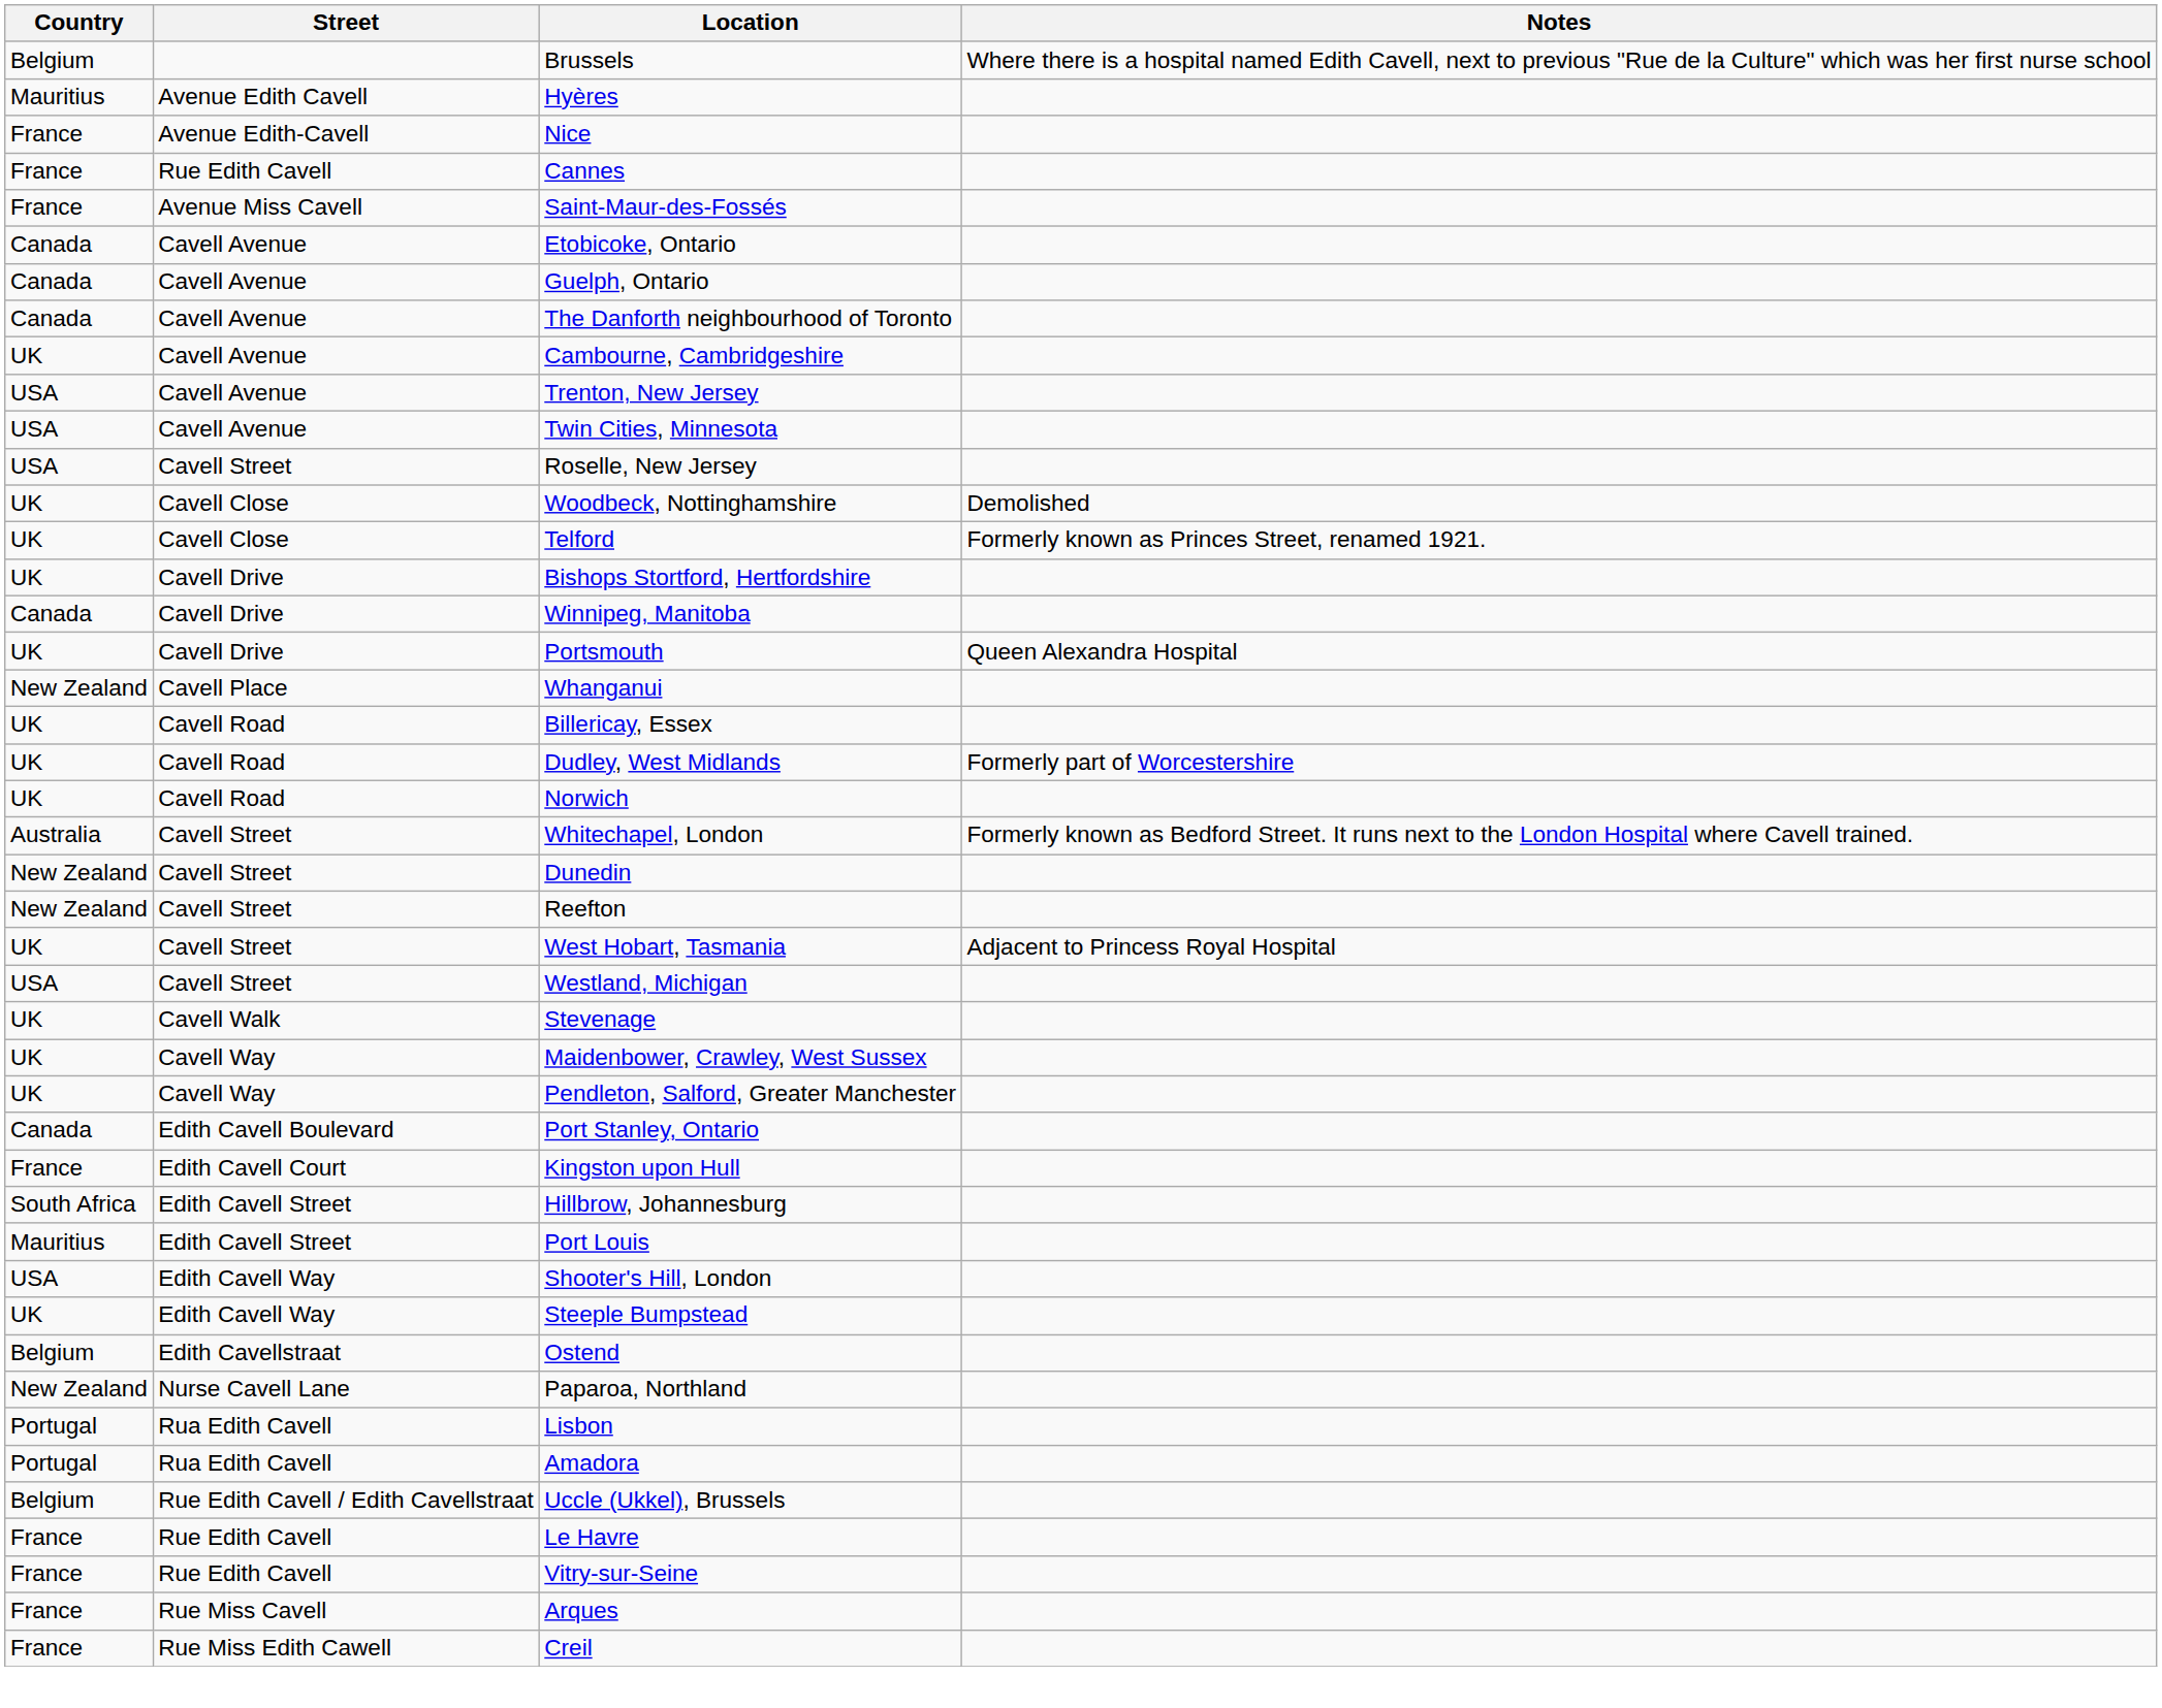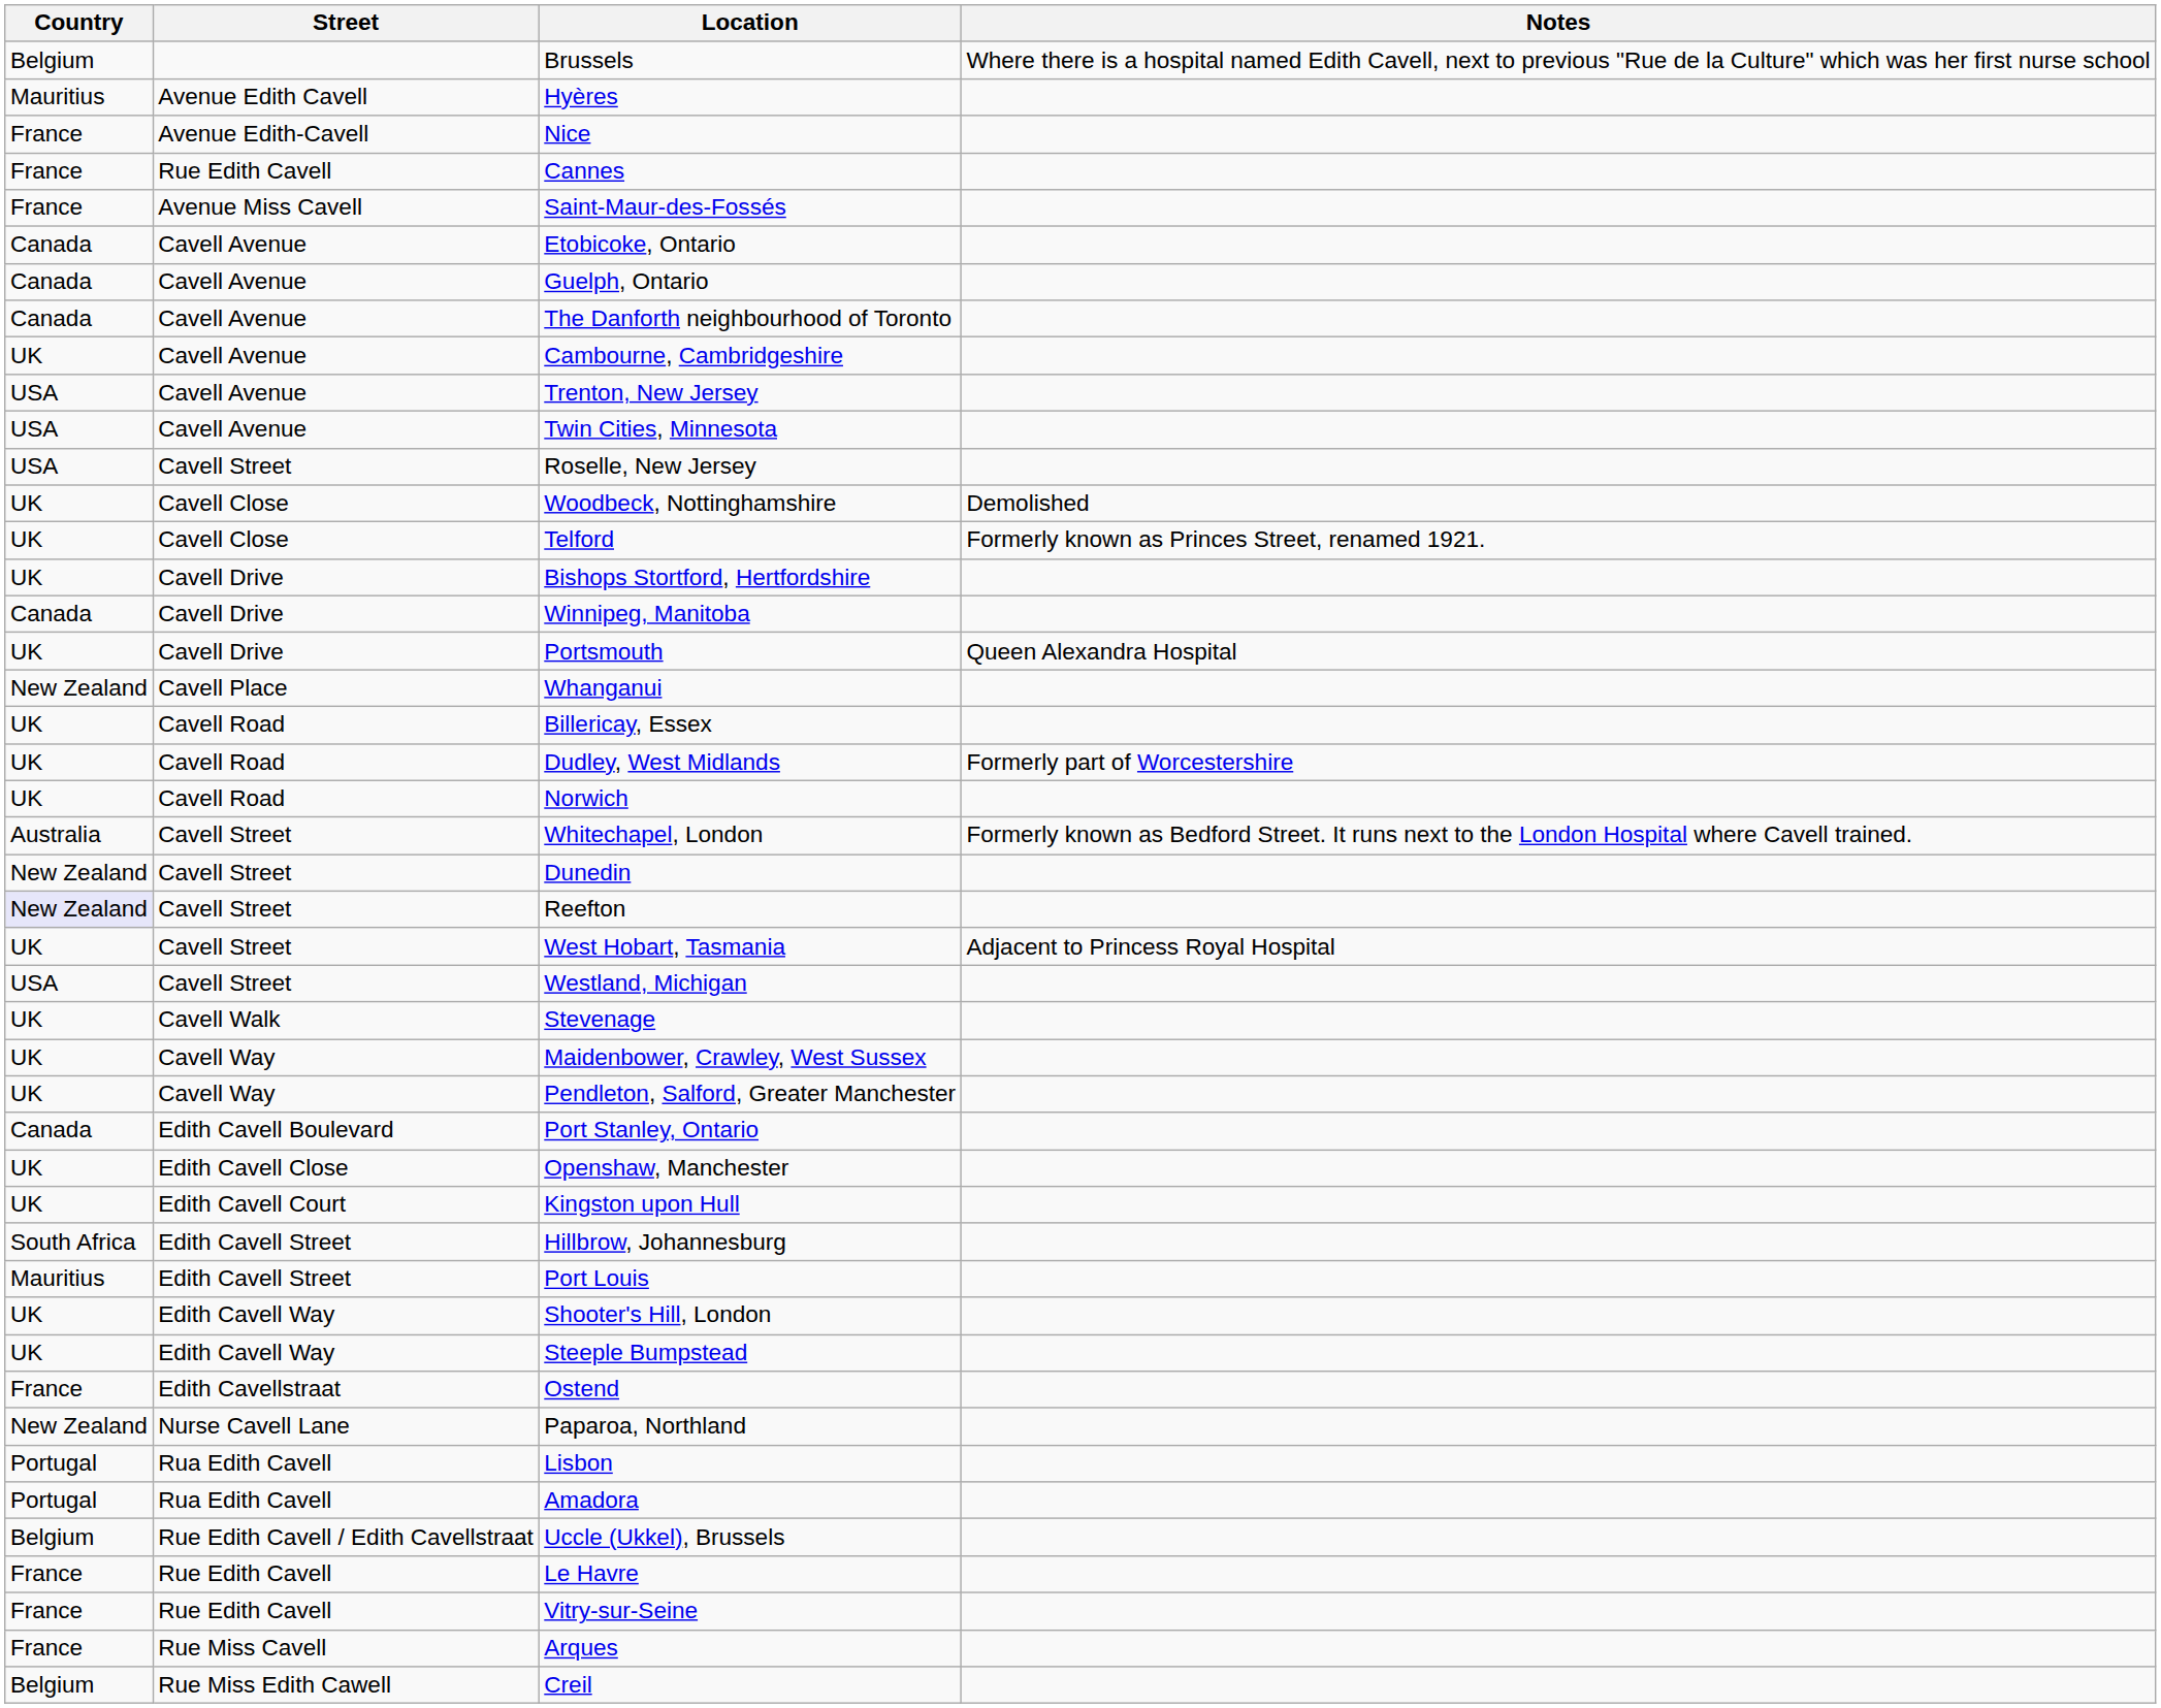 <table class="wikitable sortable">
 <tr>
 <th>Country</th>
 <th>Street</th>
 <th>Location</th>
 <th>Notes</th>
 </tr>
 <tr>
 <td>Belgium</td>
 <td></td>
 <td>Brussels</td>
 <td>Where there is a hospital named Edith Cavell, next to previous "Rue de la Culture" which was her first nurse school</td>
 </tr>
 <tr>
 <td>Mauritius</td>
 <td>Avenue Edith Cavell</td>
 <td><a href='#'>Hyères</a></td>
 <td></td>
 </tr>
 <tr>
 <td>France</td>
 <td>Avenue Edith-Cavell</td>
 <td><a href='#'>Nice</a></td>
 <td></td>
 </tr>
 <tr>
 <td>France</td>
 <td>Rue Edith Cavell</td>
 <td><a href='#'>Cannes</a></td>
 <td></td>
 </tr>
 <tr>
 <td>France</td>
 <td>Avenue Miss Cavell</td>
 <td><a href='#'>Saint-Maur-des-Fossés</a></td>
 <td></td>
 </tr>
 <tr>
 <td>Canada</td>
 <td>Cavell Avenue</td>
 <td><a href='#'>Etobicoke</a>, Ontario</td>
 <td></td>
 </tr>
 <tr>
 <td>Canada</td>
 <td>Cavell Avenue</td>
 <td><a href='#'>Guelph</a>, Ontario</td>
 <td></td>
 </tr>
 <tr>
 <td>Canada</td>
 <td>Cavell Avenue</td>
 <td><a href='#'>The Danforth</a> neighbourhood of Toronto</td>
 <td></td>
 </tr>
 <tr>
 <td>UK</td>
 <td>Cavell Avenue</td>
 <td><a href='#'>Cambourne</a>, <a href='#'>Cambridgeshire</a></td>
 <td></td>
 </tr>
 <tr>
 <td>USA</td>
 <td>Cavell Avenue</td>
 <td><a href='#'>Trenton, New Jersey</a></td>
 <td></td>
 </tr>
 <tr>
 <td>USA</td>
 <td>Cavell Avenue</td>
 <td><a href='#'>Twin Cities</a>, <a href='#'>Minnesota</a></td>
 <td></td>
 </tr>
 <tr>
 <td>USA</td>
 <td>Cavell Street</td>
 <td>Roselle, New Jersey</td>
 <td></td>
 </tr>
 <tr>
 <td>UK</td>
 <td>Cavell Close</td>
 <td><a href='#'>Woodbeck</a>, Nottinghamshire</td>
 <td>Demolished</td>
 </tr>
 <tr>
 <td>UK</td>
 <td>Cavell Close</td>
 <td><a href='#'>Telford</a></td>
 <td>Formerly known as Princes Street, renamed 1921.</td>
 </tr>
 <tr>
 <td>UK</td>
 <td>Cavell Drive</td>
 <td><a href='#'>Bishops Stortford</a>, <a href='#'>Hertfordshire</a></td>
 <td></td>
 </tr>
 <tr>
 <td>Canada</td>
 <td>Cavell Drive</td>
 <td><a href='#'>Winnipeg, Manitoba</a></td>
 <td></td>
 </tr>
 <tr>
 <td>UK</td>
 <td>Cavell Drive</td>
 <td><a href='#'>Portsmouth</a></td>
 <td>Queen Alexandra Hospital</td>
 </tr>
 <tr>
 <td>New Zealand</td>
 <td>Cavell Place</td>
 <td><a href='#'>Whanganui</a></td>
 <td></td>
 </tr>
 <tr>
 <td>UK</td>
 <td>Cavell Road</td>
 <td><a href='#'>Billericay</a>, Essex</td>
 <td></td>
 </tr>
 <tr>
 <td>UK</td>
 <td>Cavell Road</td>
 <td><a href='#'>Dudley</a>, <a href='#'>West Midlands</a></td>
 <td>Formerly part of <a href='#'>Worcestershire</a></td>
 </tr>
 <tr>
 <td>UK</td>
 <td>Cavell Road</td>
 <td><a href='#'>Norwich</a></td>
 <td></td>
 </tr>
 <tr>
 <td>Australia</td>
 <td>Cavell Street</td>
 <td><a href='#'>Whitechapel</a>, London</td>
 <td>Formerly known as Bedford Street. It runs next to the <a href='#'>London Hospital</a> where Cavell trained.</td>
 </tr>
 <tr>
 <td>New Zealand</td>
 <td>Cavell Street</td>
 <td><a href='#'>Dunedin</a></td>
 <td></td>
 </tr>
 <tr>
-<td>New Zealand</td>
+<td style="background: lavender;">New Zealand</td>
 <td>Cavell Street</td>
 <td>Reefton</td>
 <td></td>
 </tr>
 <tr>
 <td>UK</td>
 <td>Cavell Street</td>
 <td><a href='#'>West Hobart</a>, <a href='#'>Tasmania</a></td>
 <td>Adjacent to Princess Royal Hospital</td>
 </tr>
 <tr>
 <td>USA</td>
 <td>Cavell Street</td>
 <td><a href='#'>Westland, Michigan</a></td>
 <td></td>
 </tr>
 <tr>
 <td>UK</td>
 <td>Cavell Walk</td>
 <td><a href='#'>Stevenage</a></td>
 <td></td>
 </tr>
 <tr>
 <td>UK</td>
 <td>Cavell Way</td>
 <td><a href='#'>Maidenbower</a>, <a href='#'>Crawley</a>, <a href='#'>West Sussex</a></td>
 <td></td>
 </tr>
 <tr>
 <td>UK</td>
 <td>Cavell Way</td>
 <td><a href='#'>Pendleton</a>, <a href='#'>Salford</a>, Greater Manchester</td>
 <td></td>
 </tr>
 <tr>
 <td>Canada</td>
 <td>Edith Cavell Boulevard</td>
 <td><a href='#'>Port Stanley, Ontario</a></td>
 <td></td>
 </tr>
 <tr>
-<td>France</td>
+<td>UK</td>
+<td>Edith Cavell Close</td>
+<td><a href='#'>Openshaw</a>, Manchester</td>
+<td></td>
+</tr>
+<tr>
+<td>UK</td>
 <td>Edith Cavell Court</td>
 <td><a href='#'>Kingston upon Hull</a></td>
 <td></td>
 </tr>
 <tr>
 <td>South Africa</td>
 <td>Edith Cavell Street</td>
 <td><a href='#'>Hillbrow</a>, Johannesburg</td>
 <td></td>
 </tr>
 <tr>
 <td>Mauritius</td>
 <td>Edith Cavell Street</td>
 <td><a href='#'>Port Louis</a></td>
 <td></td>
 </tr>
 <tr>
-<td>USA</td>
+<td>UK</td>
 <td>Edith Cavell Way</td>
 <td><a href='#'>Shooter's Hill</a>, London</td>
 <td></td>
 </tr>
 <tr>
 <td>UK</td>
 <td>Edith Cavell Way</td>
 <td><a href='#'>Steeple Bumpstead</a></td>
 <td></td>
 </tr>
 <tr>
-<td>Belgium</td>
+<td>France</td>
 <td>Edith Cavellstraat</td>
 <td><a href='#'>Ostend</a></td>
 <td></td>
 </tr>
 <tr>
 <td>New Zealand</td>
 <td>Nurse Cavell Lane</td>
 <td>Paparoa, Northland</td>
 <td></td>
 </tr>
 <tr>
 <td>Portugal</td>
 <td>Rua Edith Cavell</td>
 <td><a href='#'>Lisbon</a></td>
 <td></td>
 </tr>
 <tr>
 <td>Portugal</td>
 <td>Rua Edith Cavell</td>
 <td><a href='#'>Amadora</a></td>
 <td></td>
 </tr>
 <tr>
 <td>Belgium</td>
 <td>Rue Edith Cavell / Edith Cavellstraat</td>
 <td><a href='#'>Uccle (Ukkel)</a>, Brussels</td>
 <td></td>
 </tr>
 <tr>
 <td>France</td>
 <td>Rue Edith Cavell</td>
 <td><a href='#'>Le Havre</a></td>
 <td></td>
 </tr>
 <tr>
 <td>France</td>
 <td>Rue Edith Cavell</td>
 <td><a href='#'>Vitry-sur-Seine</a></td>
 <td></td>
 </tr>
 <tr>
 <td>France</td>
 <td>Rue Miss Cavell</td>
 <td><a href='#'>Arques</a></td>
 <td></td>
 </tr>
 <tr>
-<td>France</td>
+<td>Belgium</td>
 <td>Rue Miss Edith Cawell</td>
 <td><a href='#'>Creil</a></td>
 <td></td>
 </tr>
 </table>
